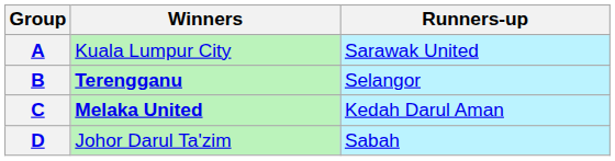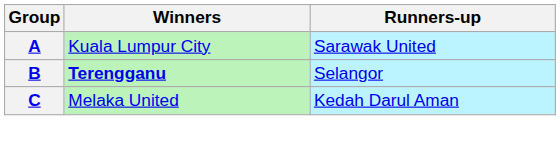 <table class="wikitable">
 <tr>
 <th>Group</th>
 <th width=220>Winners</th>
 <th width=220>Runners-up</th>
 </tr>
 <tr>
 <th><a href='#'>A</a></th>
 <td bgcolor=#BBF3BB><a href='#'>Kuala Lumpur City</a></td>
 <td bgcolor=#BBF3FF><a href='#'>Sarawak United</a></td>
 </tr>
 <tr>
 <th><a href='#'>B</a></th>
 <td bgcolor=#BBF3BB><strong><a href='#'>Terengganu</a></strong></td>
 <td bgcolor=#BBF3FF><a href='#'>Selangor</a></td>
 </tr>
 <tr>
 <th><a href='#'>C</a></th>
-<td bgcolor=#BBF3BB><strong><a href='#'>Melaka United</a></strong></td>
+<td bgcolor=#BBF3BB><a href='#'>Melaka United</a></td>
 <td bgcolor=#BBF3FF><a href='#'>Kedah Darul Aman</a></td>
 </tr>
-<tr>
-<th><a href='#'>D</a></th>
-<td bgcolor=#BBF3BB><a href='#'>Johor Darul Ta'zim</a></td>
-<td bgcolor=#BBF3FF><a href='#'>Sabah</a></td>
-</tr>
 </table>
